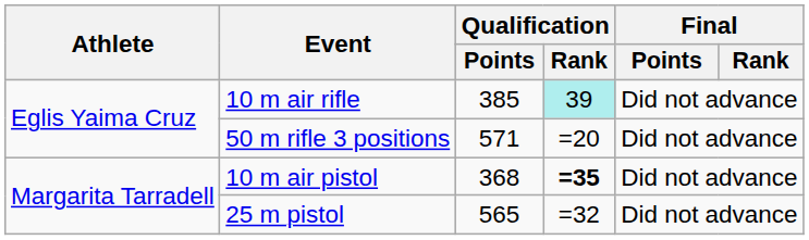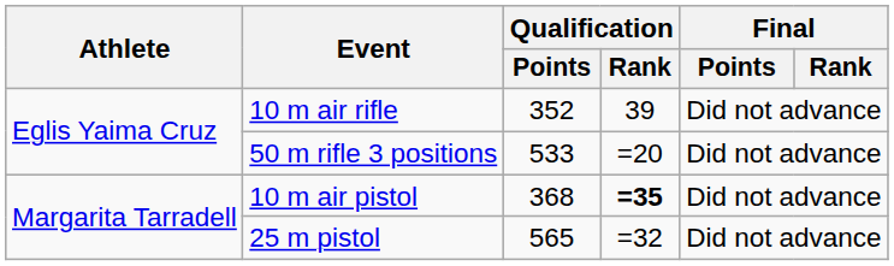 <table class="wikitable" style="font-size:90%">
 <tr>
 <th rowspan="2">Athlete</th>
 <th rowspan="2">Event</th>
 <th colspan=2>Qualification</th>
 <th colspan=2>Final</th>
 </tr>
 <tr style="font-size:95%">
 <th>Points</th>
 <th>Rank</th>
 <th>Points</th>
 <th>Rank</th>
 </tr>
 <tr align=center>
 <td align=left rowspan=2><a href='#'>Eglis Yaima Cruz</a></td>
 <td align=left><a href='#'>10 m air rifle</a></td>
-<td>385</td>
-<td style="background: paleturquoise;">39</td>
+<td>352</td>
+<td>39</td>
 <td colspan=2>Did not advance</td>
 </tr>
 <tr align=center>
 <td align=left><a href='#'>50 m rifle 3 positions</a></td>
-<td>571</td>
+<td>533</td>
 <td>=20</td>
 <td colspan=2>Did not advance</td>
 </tr>
 <tr align=center>
 <td align=left rowspan=2><a href='#'>Margarita Tarradell</a></td>
 <td align=left><a href='#'>10 m air pistol</a></td>
 <td>368</td>
 <td><strong>=35</strong></td>
 <td colspan=2>Did not advance</td>
 </tr>
 <tr align=center>
 <td align=left><a href='#'>25 m pistol</a></td>
 <td>565</td>
 <td>=32</td>
 <td colspan=2>Did not advance</td>
 </tr>
 </table>
